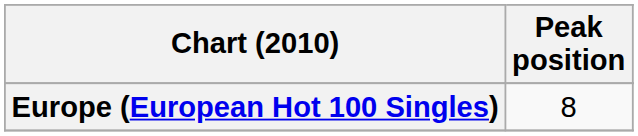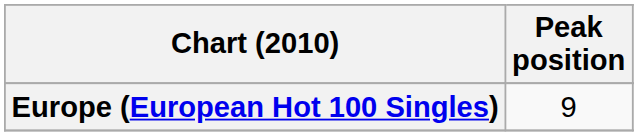 <table class="wikitable sortable plainrowheaders">
 <tr>
 <th scope="col">Chart (2010)</th>
 <th scope="col">Peak <br>position</th>
 </tr>
 <tr>
 </tr>
 <tr>
 </tr>
 <tr>
 <th scope="row">Europe (<a href='#'>European Hot 100 Singles</a>)</th>
-<td style="text-align:center;">8</td>
+<td style="text-align:center;">9</td>
 </tr>
 <tr>
 </tr>
 </table>
